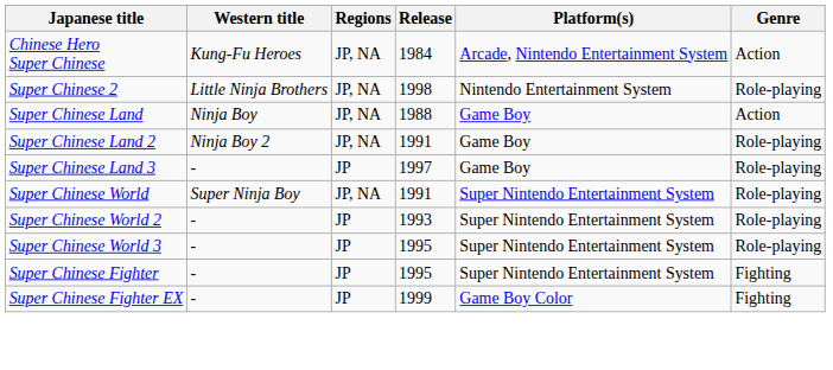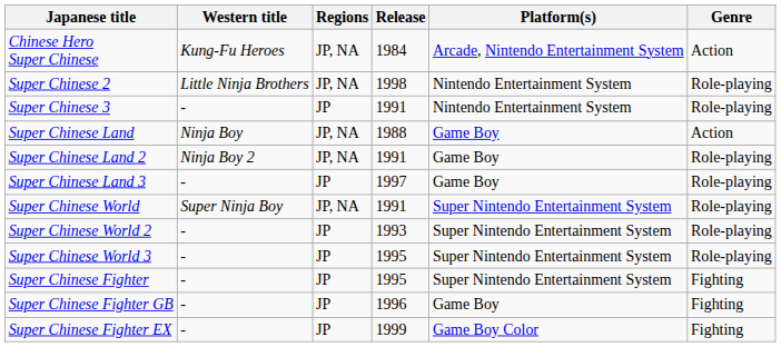 <table class="wikitable sortable">
 <tr>
 <th>Japanese title <br></th>
 <th>Western title <br></th>
 <th>Regions <br></th>
 <th>Release <br></th>
 <th>Platform(s) <br></th>
 <th>Genre <br></th>
 </tr>
 <tr>
 <td><em><a href='#'>Chinese Hero</a></em><br><em><a href='#'>Super Chinese</a></em></td>
 <td><em>Kung-Fu Heroes</em></td>
 <td>JP, NA</td>
 <td>1984</td>
 <td><a href='#'>Arcade</a>, <a href='#'>Nintendo Entertainment System</a></td>
 <td>Action</td>
 </tr>
 <tr>
 <td><em><a href='#'>Super Chinese 2</a></em></td>
 <td><em>Little Ninja Brothers</em></td>
 <td>JP, NA</td>
 <td>1998</td>
+<td>Nintendo Entertainment System</td>
+<td>Role-playing</td>
+</tr>
+<tr>
+<td><em><a href='#'>Super Chinese 3</a></em></td>
+<td>-</td>
+<td>JP</td>
+<td>1991</td>
 <td>Nintendo Entertainment System</td>
 <td>Role-playing</td>
 </tr>
 <tr>
 <td><em><a href='#'>Super Chinese Land</a></em></td>
 <td><em>Ninja Boy</em></td>
 <td>JP, NA</td>
 <td>1988</td>
 <td><a href='#'>Game Boy</a></td>
 <td>Action</td>
 </tr>
 <tr>
 <td><em><a href='#'>Super Chinese Land 2</a></em></td>
 <td><em>Ninja Boy 2</em></td>
 <td>JP, NA</td>
 <td>1991</td>
 <td>Game Boy</td>
 <td>Role-playing</td>
 </tr>
 <tr>
 <td><em><a href='#'>Super Chinese Land 3</a></em></td>
 <td>-</td>
 <td>JP</td>
 <td>1997</td>
 <td>Game Boy</td>
 <td>Role-playing</td>
 </tr>
 <tr>
 <td><em><a href='#'>Super Chinese World</a></em></td>
 <td><em>Super Ninja Boy</em></td>
 <td>JP, NA</td>
 <td>1991</td>
 <td><a href='#'>Super Nintendo Entertainment System</a></td>
 <td>Role-playing</td>
 </tr>
 <tr>
 <td><em><a href='#'>Super Chinese World 2</a></em></td>
 <td>-</td>
 <td>JP</td>
 <td>1993</td>
 <td>Super Nintendo Entertainment System</td>
 <td>Role-playing</td>
 </tr>
 <tr>
 <td><em><a href='#'>Super Chinese World 3</a></em></td>
 <td>-</td>
 <td>JP</td>
 <td>1995</td>
 <td>Super Nintendo Entertainment System</td>
 <td>Role-playing</td>
 </tr>
 <tr>
 <td><em><a href='#'>Super Chinese Fighter</a></em></td>
 <td>-</td>
 <td>JP</td>
 <td>1995</td>
 <td>Super Nintendo Entertainment System</td>
 <td>Fighting</td>
 </tr>
 <tr>
+<td><em><a href='#'>Super Chinese Fighter GB</a></em></td>
+<td>-</td>
+<td>JP</td>
+<td>1996</td>
+<td>Game Boy</td>
+<td>Fighting</td>
+</tr>
+<tr>
 <td><em><a href='#'>Super Chinese Fighter EX</a></em></td>
 <td>-</td>
 <td>JP</td>
 <td>1999</td>
 <td><a href='#'>Game Boy Color</a></td>
 <td>Fighting</td>
 </tr>
 </table>
